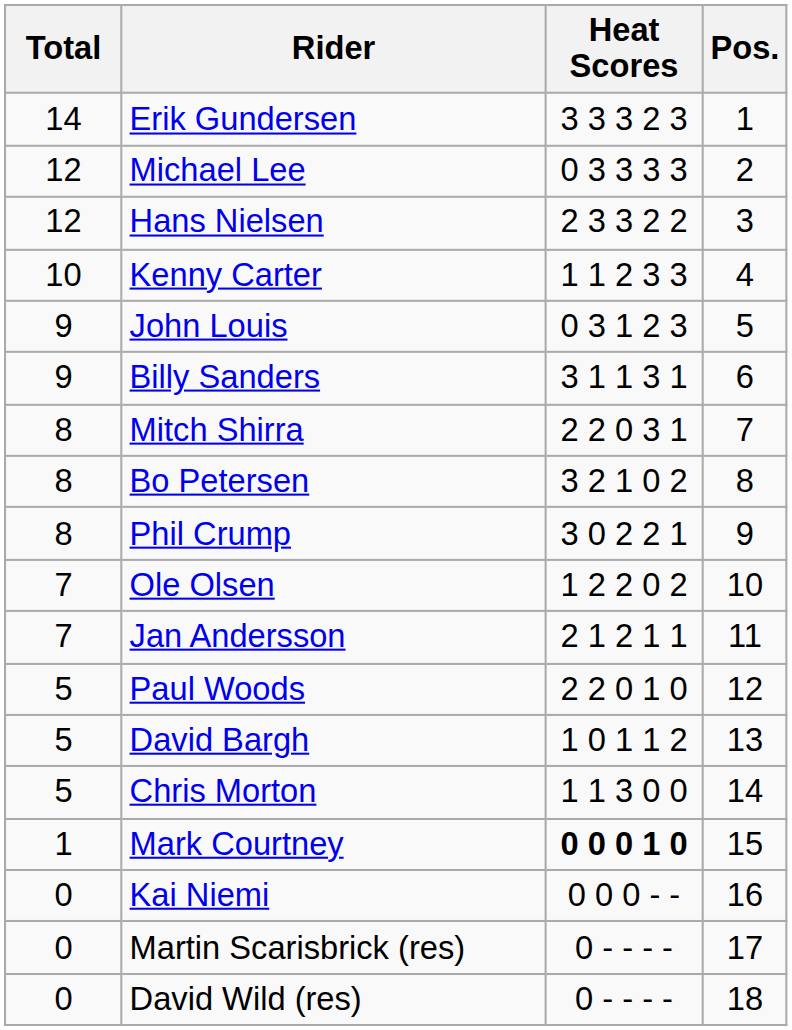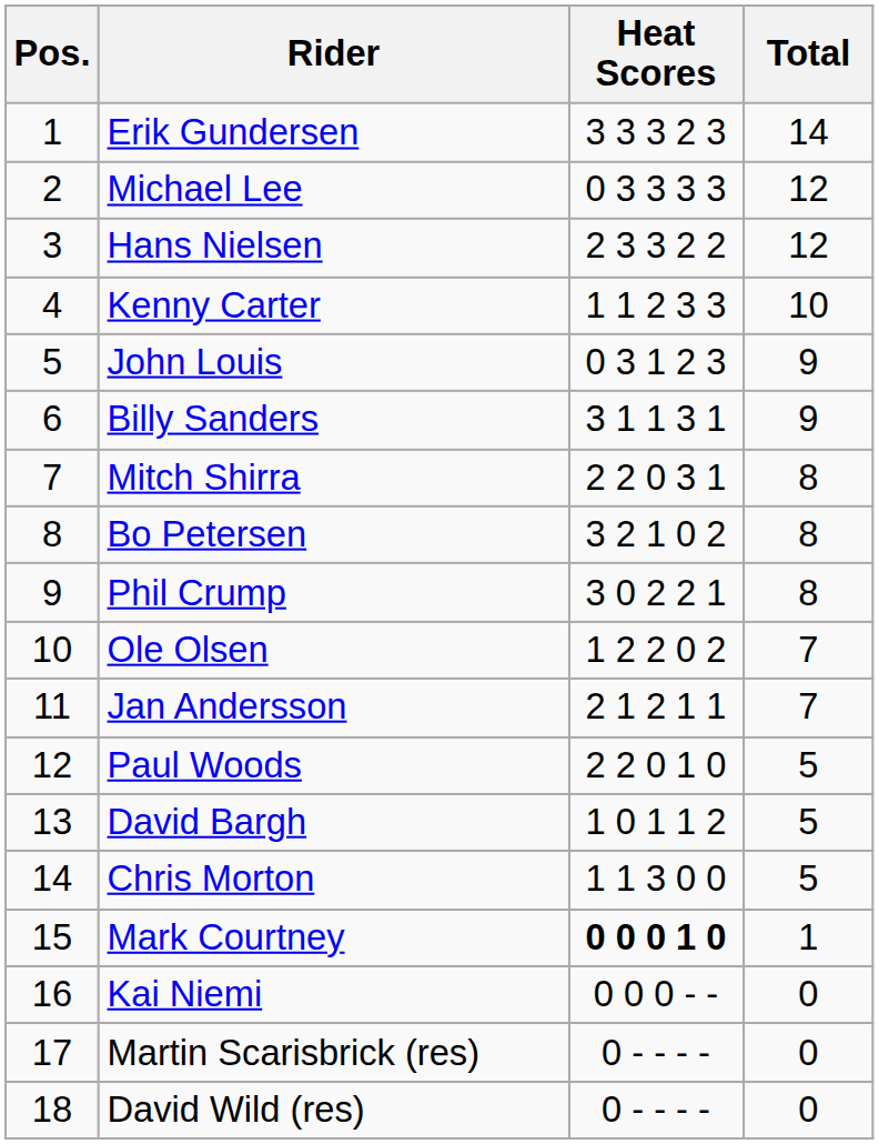 <table class=wikitable>
 <tr>
-<th width=50px>Total</th>
+<th width=25px>Pos.</th>
 <th width=200px>Rider</th>
 <th width=70px>Heat Scores</th>
-<th width=25px>Pos.</th>
+<th width=50px>Total</th>
 </tr>
 <tr align=center >
-<td>14</td>
+<td>1</td>
 <td align=left> <a href='#'>Erik Gundersen</a></td>
 <td>3	3	3	2	3</td>
-<td>1</td>
+<td>14</td>
 </tr>
 <tr align=center>
-<td>12</td>
+<td>2</td>
 <td align=left> <a href='#'>Michael Lee</a></td>
 <td>0	3	3	3	3</td>
-<td>2</td>
+<td>12</td>
 </tr>
 <tr align=center>
-<td>12</td>
+<td>3</td>
 <td align=left> <a href='#'>Hans Nielsen</a></td>
 <td>2	3	3	2	2</td>
-<td>3</td>
+<td>12</td>
 </tr>
 <tr align=center>
-<td>10</td>
+<td>4</td>
 <td align=left> <a href='#'>Kenny Carter</a></td>
 <td>1	1	2	3	3</td>
-<td>4</td>
+<td>10</td>
 </tr>
 <tr align=center>
-<td>9</td>
+<td>5</td>
 <td align=left> <a href='#'>John Louis</a></td>
 <td>0	3	1	2	3</td>
-<td>5</td>
+<td>9</td>
 </tr>
 <tr align=center>
-<td>9</td>
+<td>6</td>
 <td align=left> <a href='#'>Billy Sanders</a></td>
 <td>3	1	1	3	1</td>
-<td>6</td>
+<td>9</td>
 </tr>
 <tr align=center>
-<td>8</td>
+<td>7</td>
 <td align=left> <a href='#'>Mitch Shirra</a></td>
 <td>2	2	0	3	1</td>
-<td>7</td>
+<td>8</td>
 </tr>
 <tr align=center>
 <td>8</td>
 <td align=left> <a href='#'>Bo Petersen</a></td>
 <td>3	2	1	0	2</td>
 <td>8</td>
 </tr>
 <tr align=center>
-<td>8</td>
+<td>9</td>
 <td align=left> <a href='#'>Phil Crump</a></td>
 <td>3	0	2	2	1</td>
-<td>9</td>
+<td>8</td>
 </tr>
 <tr align=center>
-<td>7</td>
+<td>10</td>
 <td align=left> <a href='#'>Ole Olsen</a></td>
 <td>1	2	2	0	2</td>
-<td>10</td>
+<td>7</td>
 </tr>
 <tr align=center>
-<td>7</td>
+<td>11</td>
 <td align=left> <a href='#'>Jan Andersson</a></td>
 <td>2	1	2	1	1</td>
-<td>11</td>
+<td>7</td>
 </tr>
 <tr align=center>
-<td>5</td>
+<td>12</td>
 <td align=left> <a href='#'>Paul Woods</a></td>
 <td>2	2	0	1	0</td>
-<td>12</td>
+<td>5</td>
 </tr>
 <tr align=center>
-<td>5</td>
+<td>13</td>
 <td align=left> <a href='#'>David Bargh</a></td>
 <td>1	0	1	1	2</td>
-<td>13</td>
+<td>5</td>
 </tr>
 <tr align=center>
-<td>5</td>
+<td>14</td>
 <td align=left> <a href='#'>Chris Morton</a></td>
 <td>1	1	3	0	0</td>
-<td>14</td>
+<td>5</td>
 </tr>
 <tr align=center>
-<td>1</td>
+<td>15</td>
 <td align=left> <a href='#'>Mark Courtney</a></td>
 <td><strong>0	0	0	1	0</strong></td>
-<td>15</td>
+<td>1</td>
 </tr>
 <tr align=center>
-<td>0</td>
+<td>16</td>
 <td align=left> <a href='#'>Kai Niemi</a></td>
 <td>0	0	0	-	-</td>
-<td>16</td>
+<td>0</td>
 </tr>
 <tr align=center>
-<td>0</td>
+<td>17</td>
 <td align=left> Martin Scarisbrick (res)</td>
 <td>0	-	-	-	-</td>
-<td>17</td>
+<td>0</td>
 </tr>
 <tr align=center>
-<td>0</td>
+<td>18</td>
 <td align=left> David Wild (res)</td>
 <td>0	-	-	-	-</td>
-<td>18</td>
+<td>0</td>
 </tr>
 </table>
